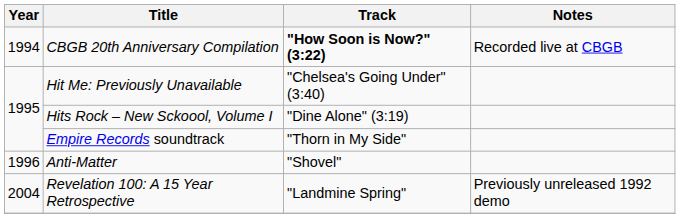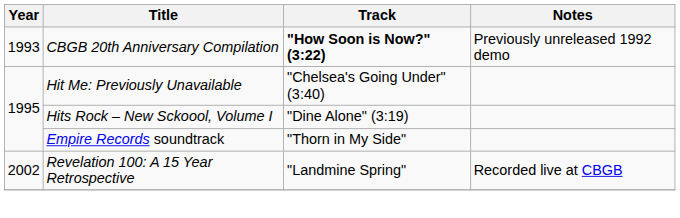 <table class="wikitable">
 <tr>
 <th width="33">Year</th>
 <th width="260">Title</th>
 <th width="200">Track</th>
 <th width="220">Notes</th>
 </tr>
 <tr>
-<td align="center">1994</td>
+<td align="center">1993</td>
 <td><em>CBGB 20th Anniversary Compilation</em></td>
 <td><strong>"How Soon is Now?" (3:22)</strong></td>
-<td>Recorded live at <a href='#'>CBGB</a></td>
+<td>Previously unreleased 1992 demo</td>
 </tr>
 <tr>
 <td align="center" rowspan="3">1995</td>
 <td><em>Hit Me: Previously Unavailable</em></td>
 <td>"Chelsea's Going Under" (3:40)</td>
 <td></td>
 </tr>
 <tr>
 <td><em>Hits Rock – New Sckoool, Volume I</em></td>
 <td>"Dine Alone" (3:19)</td>
 <td></td>
 </tr>
 <tr>
 <td><em><a href='#'>Empire Records</a></em> soundtrack</td>
 <td>"Thorn in My Side"</td>
 <td></td>
 </tr>
 <tr>
-<td>1996</td>
-<td><em>Anti-Matter</em></td>
-<td>"Shovel"</td>
-<td></td>
-</tr>
-<tr>
-<td align="center">2004</td>
+<td align="center">2002</td>
 <td><em>Revelation 100: A 15 Year Retrospective</em></td>
 <td>"Landmine Spring"</td>
-<td>Previously unreleased 1992 demo</td>
+<td>Recorded live at <a href='#'>CBGB</a></td>
 </tr>
 <tr>
 </tr>
 </table>
